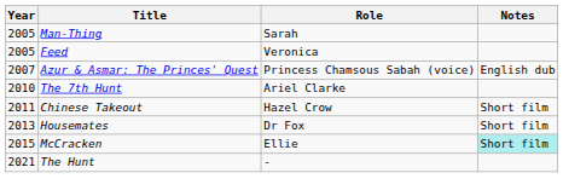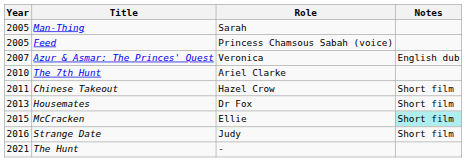 <table class="wikitable sortable">
 <tr>
 <th>Year</th>
 <th>Title</th>
 <th>Role</th>
 <th>Notes</th>
 </tr>
 <tr>
 <td>2005</td>
 <td><em><a href='#'>Man-Thing</a></em></td>
 <td>Sarah</td>
 <td></td>
 </tr>
 <tr>
 <td>2005</td>
 <td><em><a href='#'>Feed</a></em></td>
-<td>Veronica</td>
+<td>Princess Chamsous Sabah (voice)</td>
 <td></td>
 </tr>
 <tr>
 <td>2007</td>
 <td><em><a href='#'>Azur & Asmar: The Princes' Quest</a></em></td>
-<td>Princess Chamsous Sabah (voice)</td>
+<td>Veronica</td>
 <td>English dub</td>
 </tr>
 <tr>
 <td>2010</td>
 <td><em><a href='#'>The 7th Hunt</a></em></td>
 <td>Ariel Clarke</td>
 <td></td>
 </tr>
 <tr>
 <td>2011</td>
 <td><em>Chinese Takeout</em></td>
 <td>Hazel Crow</td>
 <td>Short film</td>
 </tr>
 <tr>
 <td>2013</td>
 <td><em>Housemates</em></td>
 <td>Dr Fox</td>
 <td>Short film</td>
 </tr>
 <tr>
 <td>2015</td>
 <td><em>McCracken</em></td>
 <td>Ellie</td>
 <td style="background: paleturquoise;">Short film</td>
 </tr>
 <tr>
+<td>2016</td>
+<td><em>Strange Date</em></td>
+<td>Judy</td>
+<td>Short film</td>
+</tr>
+<tr>
 <td>2021</td>
 <td><em>The Hunt</em></td>
 <td>-</td>
 <td></td>
 </tr>
 </table>
